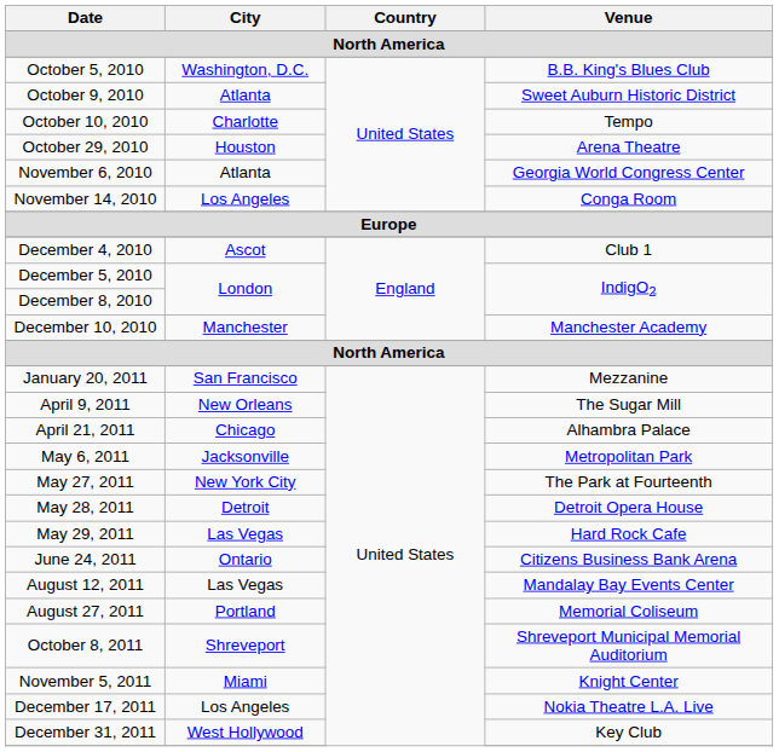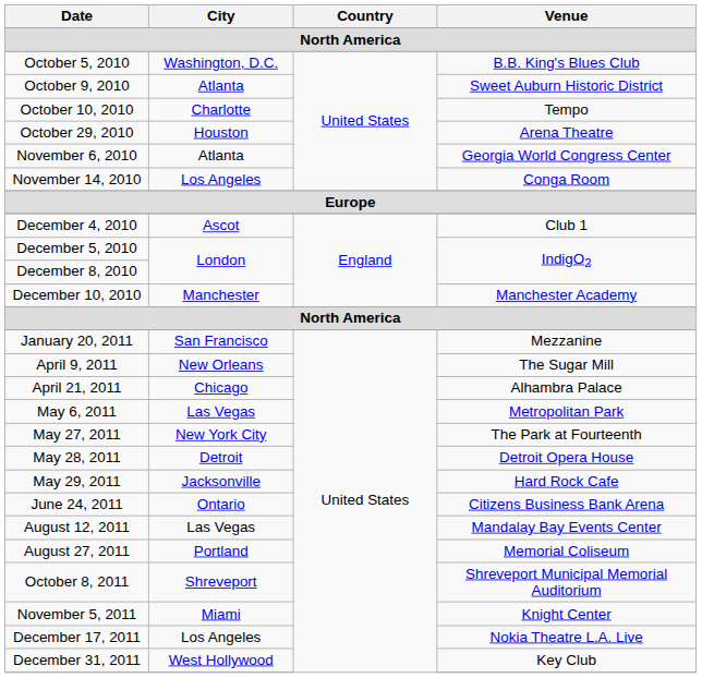 <table class="wikitable" style="text-align:center;">
 <tr bgcolor="#CCCCCC">
 <th width="150">Date</th>
 <th width="150">City</th>
 <th width="150">Country</th>
 <th width="275">Venue</th>
 </tr>
 <tr>
 </tr>
 <tr bgcolor="#DDDDDD">
 <td colspan="4"><strong>North America</strong></td>
 </tr>
 <tr bgcolor="#CCCCCC">
 </tr>
 <tr>
 <td>October 5, 2010</td>
 <td><a href='#'>Washington, D.C.</a></td>
 <td rowspan="6"><a href='#'>United States</a></td>
 <td><a href='#'>B.B. King's Blues Club</a></td>
 </tr>
 <tr>
 <td>October 9, 2010</td>
 <td><a href='#'>Atlanta</a></td>
 <td><a href='#'>Sweet Auburn Historic District</a></td>
 </tr>
 <tr>
 <td>October 10, 2010</td>
 <td><a href='#'>Charlotte</a></td>
 <td>Tempo</td>
 </tr>
 <tr>
 <td>October 29, 2010</td>
 <td><a href='#'>Houston</a></td>
 <td><a href='#'>Arena Theatre</a></td>
 </tr>
 <tr>
 <td>November 6, 2010</td>
 <td>Atlanta</td>
 <td><a href='#'>Georgia World Congress Center</a></td>
 </tr>
 <tr>
 <td>November 14, 2010</td>
 <td><a href='#'>Los Angeles</a></td>
 <td><a href='#'>Conga Room</a></td>
 </tr>
 <tr>
 </tr>
 <tr bgcolor="#DDDDDD">
 <td colspan="4"><strong>Europe</strong></td>
 </tr>
 <tr bgcolor="#CCCCCC">
 </tr>
 <tr>
 <td>December 4, 2010</td>
 <td><a href='#'>Ascot</a></td>
 <td rowspan="4"><a href='#'>England</a></td>
 <td>Club 1</td>
 </tr>
 <tr>
 <td>December 5, 2010</td>
 <td rowspan="2"><a href='#'>London</a></td>
 <td rowspan="2"><a href='#'>IndigO<sub>2</sub></a></td>
 </tr>
 <tr>
 <td>December 8, 2010</td>
 </tr>
 <tr>
 <td>December 10, 2010</td>
 <td><a href='#'>Manchester</a></td>
 <td><a href='#'>Manchester Academy</a></td>
 </tr>
 <tr>
 </tr>
 <tr bgcolor="#DDDDDD">
 <td colspan="4"><strong>North America</strong></td>
 </tr>
 <tr bgcolor="#CCCCCC">
 </tr>
 <tr>
 <td>January 20, 2011</td>
 <td><a href='#'>San Francisco</a></td>
 <td rowspan="15">United States</td>
 <td>Mezzanine</td>
 </tr>
 <tr>
 <td>April 9, 2011</td>
 <td><a href='#'>New Orleans</a></td>
 <td>The Sugar Mill</td>
 </tr>
 <tr>
 <td>April 21, 2011</td>
 <td><a href='#'>Chicago</a></td>
 <td>Alhambra Palace</td>
 </tr>
 <tr>
 <td>May 6, 2011</td>
-<td><a href='#'>Jacksonville</a></td>
+<td><a href='#'>Las Vegas</a></td>
 <td><a href='#'>Metropolitan Park</a></td>
 </tr>
 <tr>
 <td>May 27, 2011</td>
 <td><a href='#'>New York City</a></td>
 <td>The Park at Fourteenth</td>
 </tr>
 <tr>
 <td>May 28, 2011</td>
 <td><a href='#'>Detroit</a></td>
 <td><a href='#'>Detroit Opera House</a></td>
 </tr>
 <tr>
 <td>May 29, 2011</td>
-<td><a href='#'>Las Vegas</a></td>
+<td><a href='#'>Jacksonville</a></td>
 <td><a href='#'>Hard Rock Cafe</a></td>
 </tr>
 <tr>
 <td>June 24, 2011</td>
 <td><a href='#'>Ontario</a></td>
 <td><a href='#'>Citizens Business Bank Arena</a></td>
 </tr>
 <tr>
 <td>August 12, 2011</td>
 <td>Las Vegas</td>
 <td><a href='#'>Mandalay Bay Events Center</a></td>
 </tr>
 <tr>
 <td>August 27, 2011</td>
 <td><a href='#'>Portland</a></td>
 <td><a href='#'>Memorial Coliseum</a></td>
 </tr>
 <tr>
 <td>October 8, 2011</td>
 <td><a href='#'>Shreveport</a></td>
 <td><a href='#'>Shreveport Municipal Memorial Auditorium</a></td>
 </tr>
 <tr>
 <td>November 5, 2011</td>
 <td><a href='#'>Miami</a></td>
 <td><a href='#'>Knight Center</a></td>
 </tr>
 <tr>
 <td>December 17, 2011</td>
 <td>Los Angeles</td>
 <td><a href='#'>Nokia Theatre L.A. Live</a></td>
 </tr>
 <tr>
 <td>December 31, 2011</td>
 <td><a href='#'>West Hollywood</a></td>
 <td>Key Club</td>
 </tr>
 <tr>
 </tr>
 </table>
